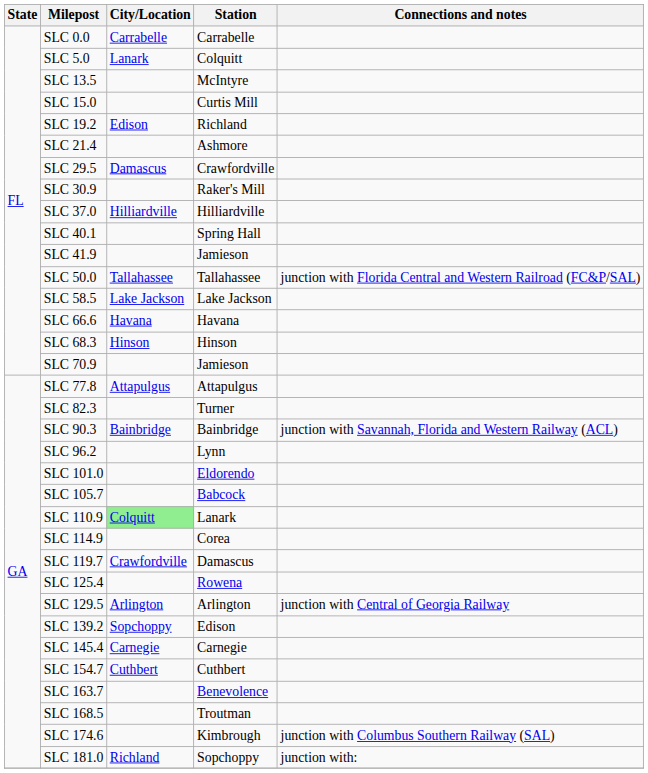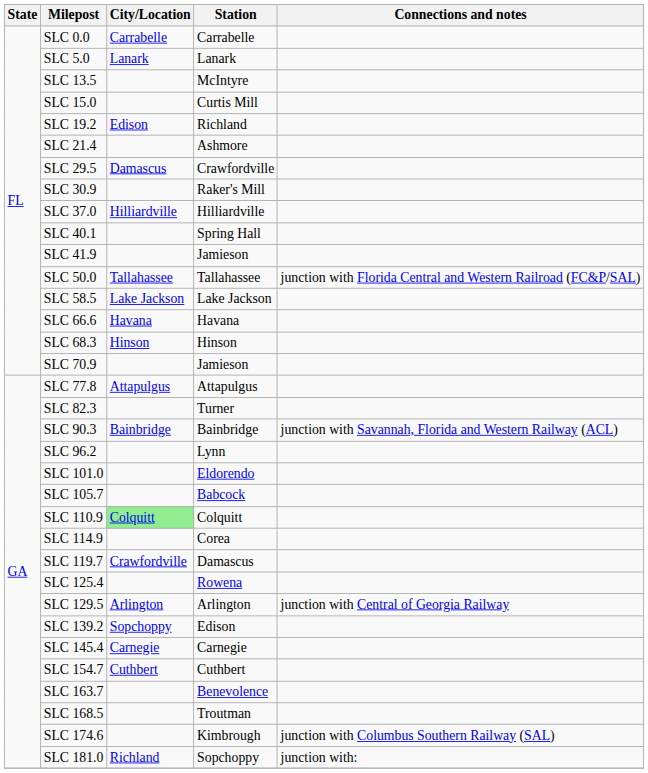 <table class="wikitable">
 <tr>
 <th>State</th>
 <th>Milepost</th>
 <th>City/Location</th>
 <th>Station</th>
 <th>Connections and notes</th>
 </tr>
 <tr>
 <td ! rowspan="16"><a href='#'>FL</a></td>
 <td>SLC 0.0</td>
 <td><a href='#'>Carrabelle</a></td>
 <td>Carrabelle</td>
 <td></td>
 </tr>
 <tr>
 <td>SLC 5.0</td>
 <td><a href='#'>Lanark</a></td>
-<td>Colquitt</td>
+<td>Lanark</td>
 <td></td>
 </tr>
 <tr>
 <td>SLC 13.5</td>
 <td></td>
 <td>McIntyre</td>
 <td></td>
 </tr>
 <tr>
 <td>SLC 15.0</td>
 <td></td>
 <td>Curtis Mill</td>
 <td></td>
 </tr>
 <tr>
 <td>SLC 19.2</td>
 <td><a href='#'>Edison</a></td>
 <td>Richland</td>
 <td></td>
 </tr>
 <tr>
 <td>SLC 21.4</td>
 <td></td>
 <td>Ashmore</td>
 <td></td>
 </tr>
 <tr>
 <td>SLC 29.5</td>
 <td><a href='#'>Damascus</a></td>
 <td>Crawfordville</td>
 <td></td>
 </tr>
 <tr>
 <td>SLC 30.9</td>
 <td></td>
 <td>Raker's Mill</td>
 <td></td>
 </tr>
 <tr>
 <td>SLC 37.0</td>
 <td><a href='#'>Hilliardville</a></td>
 <td>Hilliardville</td>
 <td></td>
 </tr>
 <tr>
 <td>SLC 40.1</td>
 <td></td>
 <td>Spring Hall</td>
 <td></td>
 </tr>
 <tr>
 <td>SLC 41.9</td>
 <td></td>
 <td>Jamieson</td>
 <td></td>
 </tr>
 <tr>
 <td>SLC 50.0</td>
 <td><a href='#'>Tallahassee</a></td>
 <td>Tallahassee</td>
 <td>junction with <a href='#'>Florida Central and Western Railroad</a> (<a href='#'>FC&P</a>/<a href='#'>SAL</a>)</td>
 </tr>
 <tr>
 <td>SLC 58.5</td>
 <td><a href='#'>Lake Jackson</a></td>
 <td>Lake Jackson</td>
 <td></td>
 </tr>
 <tr>
 <td>SLC 66.6</td>
 <td><a href='#'>Havana</a></td>
 <td>Havana</td>
 <td></td>
 </tr>
 <tr>
 <td>SLC 68.3</td>
 <td><a href='#'>Hinson</a></td>
 <td>Hinson</td>
 <td></td>
 </tr>
 <tr>
 <td>SLC 70.9</td>
 <td></td>
 <td>Jamieson</td>
 <td></td>
 </tr>
 <tr>
 <td ! rowspan="18"><a href='#'>GA</a></td>
 <td>SLC 77.8</td>
 <td><a href='#'>Attapulgus</a></td>
 <td>Attapulgus</td>
 <td></td>
 </tr>
 <tr>
 <td>SLC 82.3</td>
 <td></td>
 <td>Turner</td>
 <td></td>
 </tr>
 <tr>
 <td>SLC 90.3</td>
 <td><a href='#'>Bainbridge</a></td>
 <td>Bainbridge</td>
 <td>junction with <a href='#'>Savannah, Florida and Western Railway</a> (<a href='#'>ACL</a>)</td>
 </tr>
 <tr>
 <td>SLC 96.2</td>
 <td></td>
 <td>Lynn</td>
 <td></td>
 </tr>
 <tr>
 <td>SLC 101.0</td>
 <td></td>
 <td><a href='#'>Eldorendo</a></td>
 <td></td>
 </tr>
 <tr>
 <td>SLC 105.7</td>
 <td></td>
 <td><a href='#'>Babcock</a></td>
 <td></td>
 </tr>
 <tr>
 <td>SLC 110.9</td>
 <td style="background: lightgreen;"><a href='#'>Colquitt</a></td>
-<td>Lanark</td>
+<td>Colquitt</td>
 <td></td>
 </tr>
 <tr>
 <td>SLC 114.9</td>
 <td></td>
 <td>Corea</td>
 <td></td>
 </tr>
 <tr>
 <td>SLC 119.7</td>
 <td><a href='#'>Crawfordville</a></td>
 <td>Damascus</td>
 <td></td>
 </tr>
 <tr>
 <td>SLC 125.4</td>
 <td></td>
 <td><a href='#'>Rowena</a></td>
 <td></td>
 </tr>
 <tr>
 <td>SLC 129.5</td>
 <td><a href='#'>Arlington</a></td>
 <td>Arlington</td>
 <td>junction with <a href='#'>Central of Georgia Railway</a></td>
 </tr>
 <tr>
 <td>SLC 139.2</td>
 <td><a href='#'>Sopchoppy</a></td>
 <td>Edison</td>
 <td></td>
 </tr>
 <tr>
 <td>SLC 145.4</td>
 <td><a href='#'>Carnegie</a></td>
 <td>Carnegie</td>
 <td></td>
 </tr>
 <tr>
 <td>SLC 154.7</td>
 <td><a href='#'>Cuthbert</a></td>
 <td>Cuthbert</td>
 <td></td>
 </tr>
 <tr>
 <td>SLC 163.7</td>
 <td></td>
 <td><a href='#'>Benevolence</a></td>
 <td></td>
 </tr>
 <tr>
 <td>SLC 168.5</td>
 <td></td>
 <td>Troutman</td>
 <td></td>
 </tr>
 <tr>
 <td>SLC 174.6</td>
 <td></td>
 <td>Kimbrough</td>
 <td>junction with <a href='#'>Columbus Southern Railway</a> (<a href='#'>SAL</a>)</td>
 </tr>
 <tr>
 <td>SLC 181.0</td>
 <td><a href='#'>Richland</a></td>
 <td>Sopchoppy</td>
 <td>junction with:<br></td>
 </tr>
 <tr>
 </tr>
 </table>
